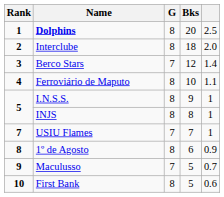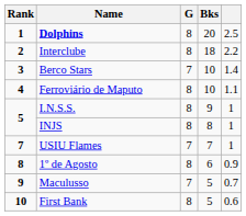 <table class="wikitable" style="text-align:center; font-size:90%;">
 <tr>
 <th width=10px>Rank</th>
 <th width=175px>Name</th>
 <th width=15px>G</th>
 <th width=10px>Bks</th>
 <th width=10px></th>
 </tr>
 <tr>
 <td><strong>1</strong></td>
 <td align=left> <strong><a href='#'>Dolphins</a></strong></td>
 <td>8</td>
 <td>20</td>
 <td>2.5</td>
 </tr>
 <tr>
 <td><strong>2</strong></td>
 <td align=left> <a href='#'>Interclube</a></td>
 <td>8</td>
 <td>18</td>
-<td>2.0</td>
+<td>2.2</td>
 </tr>
 <tr>
 <td><strong>3</strong></td>
 <td align=left> <a href='#'>Berco Stars</a></td>
 <td>7</td>
-<td>12</td>
+<td>10</td>
 <td>1.4</td>
 </tr>
 <tr>
 <td><strong>4</strong></td>
 <td align=left> <a href='#'>Ferroviário de Maputo</a></td>
 <td>8</td>
 <td>10</td>
 <td>1.1</td>
 </tr>
 <tr>
 <td rowspan=2><strong>5</strong></td>
 <td align=left> <a href='#'>I.N.S.S.</a></td>
 <td>8</td>
 <td>9</td>
 <td>1</td>
 </tr>
 <tr>
 <td align=left> <a href='#'>INJS</a></td>
 <td>8</td>
 <td>8</td>
 <td>1</td>
 </tr>
 <tr>
 <td><strong>7</strong></td>
 <td align=left> <a href='#'>USIU Flames</a></td>
 <td>7</td>
 <td>7</td>
 <td>1</td>
 </tr>
 <tr>
 <td><strong>8</strong></td>
 <td align=left> <a href='#'>1º de Agosto</a></td>
 <td>8</td>
 <td>6</td>
 <td>0.9</td>
 </tr>
 <tr>
 <td><strong>9</strong></td>
 <td align=left> <a href='#'>Maculusso</a></td>
 <td>7</td>
 <td>5</td>
 <td>0.7</td>
 </tr>
 <tr>
 <td><strong>10</strong></td>
 <td align=left> <a href='#'>First Bank</a></td>
 <td>8</td>
 <td>5</td>
 <td>0.6</td>
 </tr>
 </table>
